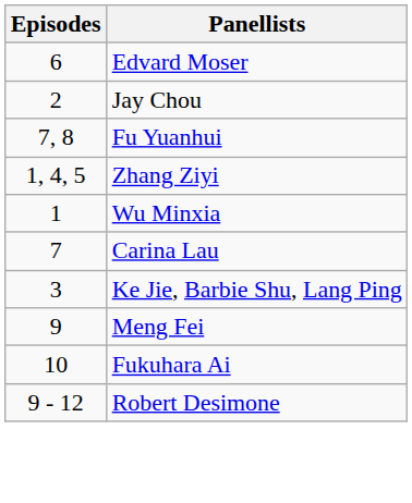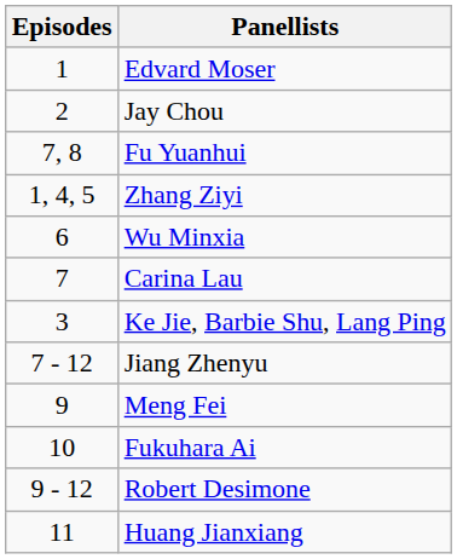 <table class="wikitable">
 <tr>
 <th>Episodes</th>
 <th>Panellists</th>
 </tr>
 <tr>
-<td style="text-align:center">6</td>
+<td style="text-align:center">1</td>
 <td><a href='#'>Edvard Moser</a></td>
 </tr>
 <tr>
 <td style="text-align:center">2</td>
 <td>Jay Chou</td>
 </tr>
 <tr>
 <td style="text-align:center">7, 8</td>
 <td><a href='#'>Fu Yuanhui</a></td>
 </tr>
 <tr>
 <td style="text-align:center">1, 4, 5</td>
 <td><a href='#'>Zhang Ziyi</a></td>
 </tr>
 <tr>
-<td style="text-align:center">1</td>
+<td style="text-align:center">6</td>
 <td><a href='#'>Wu Minxia</a></td>
 </tr>
 <tr>
 <td style="text-align:center">7</td>
 <td><a href='#'>Carina Lau</a></td>
 </tr>
 <tr>
 <td style="text-align:center">3</td>
 <td><a href='#'>Ke Jie</a>, <a href='#'>Barbie Shu</a>, <a href='#'>Lang Ping</a></td>
+</tr>
+<tr>
+<td style="text-align:center">7 - 12</td>
+<td>Jiang Zhenyu</td>
 </tr>
 <tr>
 <td style="text-align:center">9</td>
 <td><a href='#'>Meng Fei</a></td>
 </tr>
 <tr>
 <td style="text-align:center">10</td>
 <td><a href='#'>Fukuhara Ai</a></td>
 </tr>
 <tr>
 <td style="text-align:center">9 - 12</td>
 <td><a href='#'>Robert Desimone</a></td>
 </tr>
+<tr>
+<td style="text-align:center">11</td>
+<td><a href='#'>Huang Jianxiang</a></td>
+</tr>
 </table>
